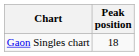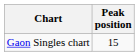 <table class="wikitable">
 <tr>
 <th scope="col">Chart</th>
 <th scope="col">Peak<br> position</th>
 </tr>
 <tr>
 <td><a href='#'>Gaon</a> Singles chart</td>
-<td align="center">18</td>
+<td align="center">15</td>
 </tr>
 </table>
